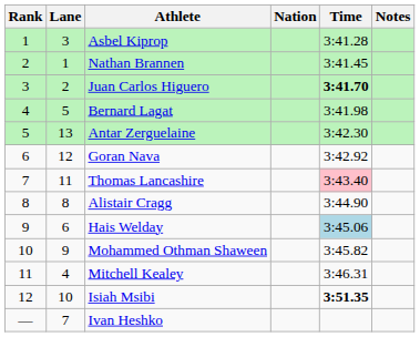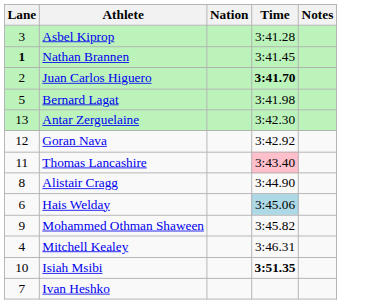 <table class="wikitable sortable" style="text-align:center">
 <tr>
-<th>Rank</th>
 <th>Lane</th>
 <th>Athlete</th>
 <th>Nation</th>
 <th>Time</th>
 <th>Notes</th>
 </tr>
 <tr bgcolor=bbf3bb>
-<td>1</td>
 <td>3</td>
 <td align=left><a href='#'>Asbel Kiprop</a></td>
 <td align=left></td>
 <td>3:41.28</td>
 <td></td>
 </tr>
 <tr bgcolor=bbf3bb>
-<td>2</td>
-<td>1</td>
+<td><strong>1</strong></td>
 <td align=left><a href='#'>Nathan Brannen</a></td>
 <td align=left></td>
 <td>3:41.45</td>
 <td></td>
 </tr>
 <tr bgcolor=bbf3bb>
-<td>3</td>
 <td>2</td>
 <td align=left><a href='#'>Juan Carlos Higuero</a></td>
 <td align=left></td>
 <td><strong>3:41.70</strong></td>
 <td></td>
 </tr>
 <tr bgcolor=bbf3bb>
-<td>4</td>
 <td>5</td>
 <td align=left><a href='#'>Bernard Lagat</a></td>
 <td align=left></td>
 <td>3:41.98</td>
 <td></td>
 </tr>
 <tr bgcolor=bbf3bb>
-<td>5</td>
 <td>13</td>
 <td align=left><a href='#'>Antar Zerguelaine</a></td>
 <td align=left></td>
 <td>3:42.30</td>
 <td></td>
 </tr>
 <tr>
-<td>6</td>
 <td>12</td>
 <td align=left><a href='#'>Goran Nava</a></td>
 <td align=left></td>
 <td>3:42.92</td>
 <td></td>
 </tr>
 <tr>
-<td>7</td>
 <td>11</td>
 <td align=left><a href='#'>Thomas Lancashire</a></td>
 <td align=left></td>
 <td style="background: pink;">3:43.40</td>
 <td></td>
 </tr>
 <tr>
 <td>8</td>
-<td>8</td>
 <td align=left><a href='#'>Alistair Cragg</a></td>
 <td align=left></td>
 <td>3:44.90</td>
 <td></td>
 </tr>
 <tr>
-<td>9</td>
 <td>6</td>
 <td align=left><a href='#'>Hais Welday</a></td>
 <td align=left></td>
 <td style="background: lightblue;">3:45.06</td>
 <td></td>
 </tr>
 <tr>
-<td>10</td>
 <td>9</td>
 <td align=left><a href='#'>Mohammed Othman Shaween</a></td>
 <td align=left></td>
 <td>3:45.82</td>
 <td></td>
 </tr>
 <tr>
-<td>11</td>
 <td>4</td>
 <td align=left><a href='#'>Mitchell Kealey</a></td>
 <td align=left></td>
 <td>3:46.31</td>
 <td></td>
 </tr>
 <tr>
-<td>12</td>
 <td>10</td>
 <td align=left><a href='#'>Isiah Msibi</a></td>
 <td align=left></td>
 <td><strong>3:51.35</strong></td>
 <td></td>
 </tr>
 <tr>
-<td data-sort-value=13>—</td>
 <td>7</td>
 <td align=left><a href='#'>Ivan Heshko</a></td>
 <td align=left></td>
 <td></td>
 <td></td>
 </tr>
 </table>
